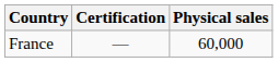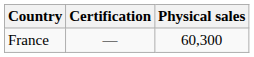 <table class="wikitable">
 <tr>
 <th>Country</th>
 <th>Certification</th>
 <th>Physical sales</th>
 </tr>
 <tr>
 <td>France</td>
 <td style="text-align:center;">—</td>
-<td style="text-align:center;">60,000</td>
+<td style="text-align:center;">60,300</td>
 </tr>
 </table>
